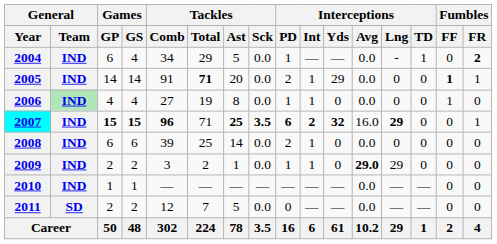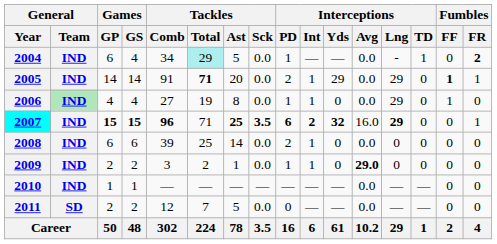 <table class="wikitable" style="text-align:center; width=%75">
 <tr>
 <th colspan="2">General</th>
 <th colspan="2">Games</th>
 <th colspan="4">Tackles</th>
 <th colspan="6">Interceptions</th>
 <th colspan="2">Fumbles</th>
 </tr>
 <tr>
 <th>Year</th>
 <th>Team</th>
 <th>GP</th>
 <th>GS</th>
 <th>Comb</th>
 <th>Total</th>
 <th>Ast</th>
 <th>Sck</th>
 <th>PD</th>
 <th>Int</th>
 <th>Yds</th>
 <th>Avg</th>
 <th>Lng</th>
 <th>TD</th>
 <th>FF</th>
 <th>FR</th>
 </tr>
 <tr>
 <th><a href='#'>2004</a></th>
 <th><a href='#'>IND</a></th>
 <td>6</td>
 <td>4</td>
 <td>34</td>
-<td>29</td>
+<td style="background: paleturquoise;">29</td>
 <td>5</td>
 <td>0.0</td>
 <td>1</td>
 <td>—</td>
 <td>—</td>
 <td>0.0</td>
 <td>-</td>
 <td>1</td>
 <td>0</td>
 <td><strong>2</strong></td>
 </tr>
 <tr>
 <th><a href='#'>2005</a></th>
 <th><a href='#'>IND</a></th>
 <td>14</td>
 <td>14</td>
 <td>91</td>
 <td><strong>71</strong></td>
 <td>20</td>
 <td>0.0</td>
 <td>2</td>
 <td>1</td>
 <td>29</td>
 <td>0.0</td>
-<td>0</td>
+<td>29</td>
 <td>0</td>
 <td><strong>1</strong></td>
 <td>1</td>
 </tr>
 <tr>
 <th><a href='#'>2006</a></th>
 <th style="background:#afe6ba; width:3em;"><strong><a href='#'>IND</a></strong></th>
 <td>4</td>
 <td>4</td>
 <td>27</td>
 <td>19</td>
 <td>8</td>
 <td>0.0</td>
 <td>1</td>
 <td>1</td>
 <td>0</td>
 <td>0.0</td>
-<td>0</td>
+<td>29</td>
 <td>0</td>
 <td>1</td>
 <td>0</td>
 </tr>
 <tr>
 <td style="background:#00FFFF; width:3em"><strong><a href='#'>2007</a></strong></td>
 <th><a href='#'>IND</a></th>
 <td><strong>15</strong></td>
 <td><strong>15</strong></td>
 <td><strong>96</strong></td>
 <td>71</td>
 <td><strong>25</strong></td>
 <td><strong>3.5</strong></td>
 <td><strong>6</strong></td>
 <td><strong>2</strong></td>
 <td><strong>32</strong></td>
 <td>16.0</td>
 <td><strong>29</strong></td>
 <td>0</td>
 <td>0</td>
 <td>1</td>
 </tr>
 <tr>
 <th><a href='#'>2008</a></th>
 <th><a href='#'>IND</a></th>
 <td>6</td>
 <td>6</td>
 <td>39</td>
 <td>25</td>
 <td>14</td>
 <td>0.0</td>
 <td>2</td>
 <td>1</td>
 <td>0</td>
 <td>0.0</td>
 <td>0</td>
 <td>0</td>
 <td>0</td>
 <td>0</td>
 </tr>
 <tr>
 <th><a href='#'>2009</a></th>
 <th><a href='#'>IND</a></th>
 <td>2</td>
 <td>2</td>
 <td>3</td>
 <td>2</td>
 <td>1</td>
 <td>0.0</td>
 <td>1</td>
 <td>1</td>
 <td>0</td>
 <td><strong>29.0</strong></td>
-<td>29</td>
+<td>0</td>
 <td>0</td>
 <td>0</td>
 <td>0</td>
 </tr>
 <tr>
 <th><a href='#'>2010</a></th>
 <th><a href='#'>IND</a></th>
 <td>1</td>
 <td>1</td>
 <td>—</td>
 <td>—</td>
 <td>—</td>
 <td>—</td>
 <td>—</td>
 <td>—</td>
 <td>—</td>
 <td>0.0</td>
 <td>—</td>
 <td>—</td>
 <td>0</td>
 <td>0</td>
 </tr>
 <tr>
 <th><a href='#'>2011</a></th>
 <th><a href='#'>SD</a></th>
 <td>2</td>
 <td>2</td>
 <td>12</td>
 <td>7</td>
 <td>5</td>
 <td>0.0</td>
 <td>0</td>
 <td>—</td>
 <td>—</td>
 <td>0.0</td>
 <td>—</td>
 <td>—</td>
 <td>0</td>
 <td>0</td>
 </tr>
 <tr>
 <th colspan="2">Career</th>
 <th>50</th>
 <th>48</th>
 <th>302</th>
 <th>224</th>
 <th>78</th>
 <th>3.5</th>
 <th>16</th>
 <th>6</th>
 <th>61</th>
 <th>10.2</th>
 <th>29</th>
 <th>1</th>
 <th>2</th>
 <th>4</th>
 </tr>
 </table>
